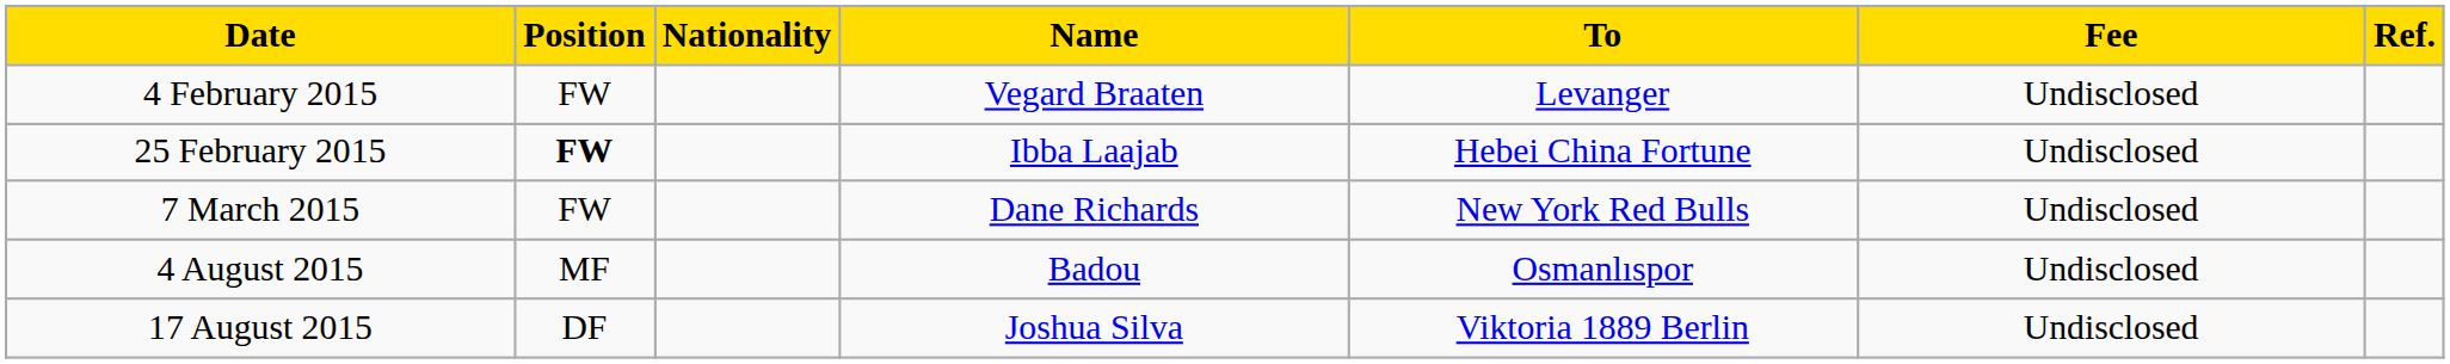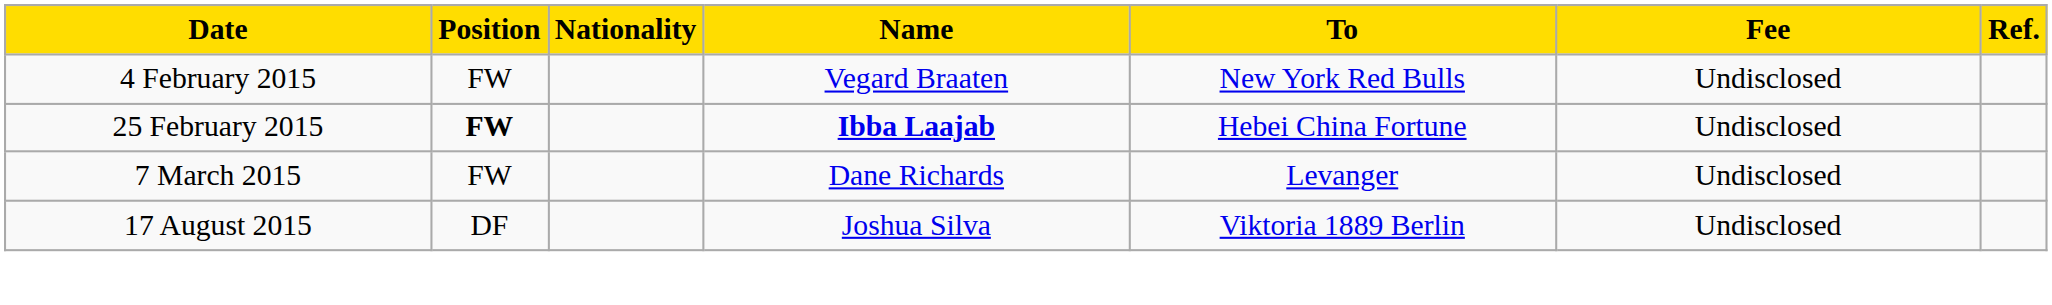 <table class="wikitable"  style="text-align:center; font-size:90%; ">
 <tr>
 <th style="background:#FFDD00; color:black; width:200px;">Date</th>
 <th style="background:#FFDD00; color:black; width:50px;">Position</th>
 <th style="background:#FFDD00; color:black; width:50px;">Nationality</th>
 <th style="background:#FFDD00; color:black; width:200px;">Name</th>
 <th style="background:#FFDD00; color:black; width:200px;">To</th>
 <th style="background:#FFDD00; color:black; width:200px;">Fee</th>
 <th style="background:#FFDD00; color:black; width:25px;">Ref.</th>
 </tr>
 <tr>
 <td>4 February 2015</td>
 <td>FW</td>
 <td></td>
 <td><a href='#'>Vegard Braaten</a></td>
-<td><a href='#'>Levanger</a></td>
+<td><a href='#'>New York Red Bulls</a></td>
 <td>Undisclosed</td>
 <td></td>
 </tr>
 <tr>
 <td>25 February 2015</td>
 <td><strong>FW</strong></td>
 <td></td>
-<td><a href='#'>Ibba Laajab</a></td>
+<td><strong><a href='#'>Ibba Laajab</a></strong></td>
 <td><a href='#'>Hebei China Fortune</a></td>
 <td>Undisclosed</td>
 <td></td>
 </tr>
 <tr>
 <td>7 March 2015</td>
 <td>FW</td>
 <td></td>
 <td><a href='#'>Dane Richards</a></td>
-<td><a href='#'>New York Red Bulls</a></td>
-<td>Undisclosed</td>
-<td></td>
-</tr>
-<tr>
-<td>4 August 2015</td>
-<td>MF</td>
-<td></td>
-<td><a href='#'>Badou</a></td>
-<td><a href='#'>Osmanlıspor</a></td>
+<td><a href='#'>Levanger</a></td>
 <td>Undisclosed</td>
 <td></td>
 </tr>
 <tr>
 <td>17 August 2015</td>
 <td>DF</td>
 <td></td>
 <td><a href='#'>Joshua Silva</a></td>
 <td><a href='#'>Viktoria 1889 Berlin</a></td>
 <td>Undisclosed</td>
 <td></td>
 </tr>
 </table>
